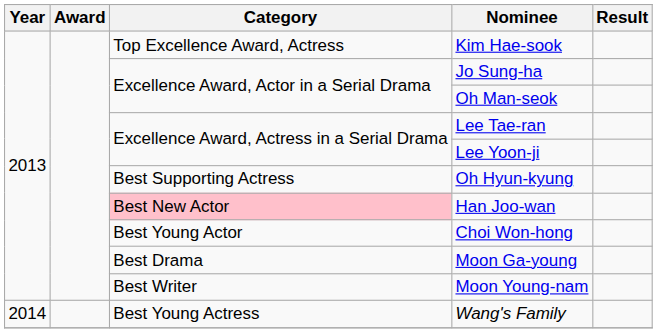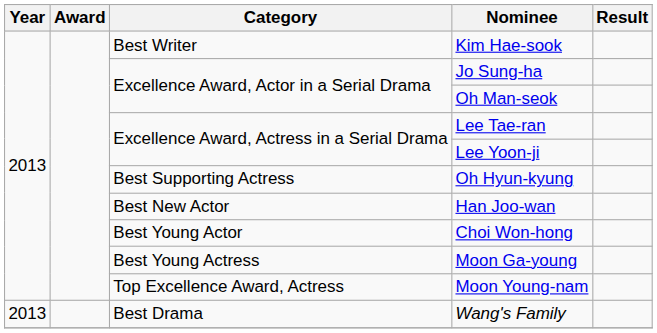 <table class="wikitable">
 <tr>
 <th>Year</th>
 <th>Award</th>
 <th>Category</th>
 <th>Nominee</th>
 <th>Result</th>
 </tr>
 <tr>
 <td rowspan=10>2013</td>
 <td rowspan=10></td>
-<td>Top Excellence Award, Actress</td>
+<td>Best Writer</td>
 <td><a href='#'>Kim Hae-sook</a></td>
 <td></td>
 </tr>
 <tr>
 <td rowspan=2>Excellence Award, Actor in a Serial Drama</td>
 <td><a href='#'>Jo Sung-ha</a></td>
 <td></td>
 </tr>
 <tr>
 <td><a href='#'>Oh Man-seok</a></td>
 <td></td>
 </tr>
 <tr>
 <td rowspan=2>Excellence Award, Actress in a Serial Drama</td>
 <td><a href='#'>Lee Tae-ran</a></td>
 <td></td>
 </tr>
 <tr>
 <td><a href='#'>Lee Yoon-ji</a></td>
 <td></td>
 </tr>
 <tr>
 <td>Best Supporting Actress</td>
 <td><a href='#'>Oh Hyun-kyung</a></td>
 <td></td>
 </tr>
 <tr>
-<td style="background: pink;">Best New Actor</td>
+<td>Best New Actor</td>
 <td><a href='#'>Han Joo-wan</a></td>
 <td></td>
 </tr>
 <tr>
 <td>Best Young Actor</td>
 <td><a href='#'>Choi Won-hong</a></td>
 <td></td>
 </tr>
 <tr>
-<td>Best Drama</td>
+<td>Best Young Actress</td>
 <td><a href='#'>Moon Ga-young</a></td>
 <td></td>
 </tr>
 <tr>
-<td>Best Writer</td>
+<td>Top Excellence Award, Actress</td>
 <td><a href='#'>Moon Young-nam</a></td>
 <td></td>
 </tr>
 <tr>
-<td>2014</td>
+<td>2013</td>
 <td></td>
-<td>Best Young Actress</td>
+<td>Best Drama</td>
 <td><em>Wang's Family</em></td>
 <td></td>
 </tr>
 <tr>
 </tr>
 </table>
